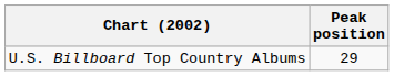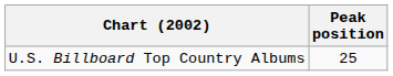 <table class="wikitable">
 <tr>
 <th>Chart (2002)</th>
 <th>Peak<br>position</th>
 </tr>
 <tr>
 <td>U.S. <em>Billboard</em> Top Country Albums</td>
-<td align="center">29</td>
+<td align="center">25</td>
 </tr>
 </table>
